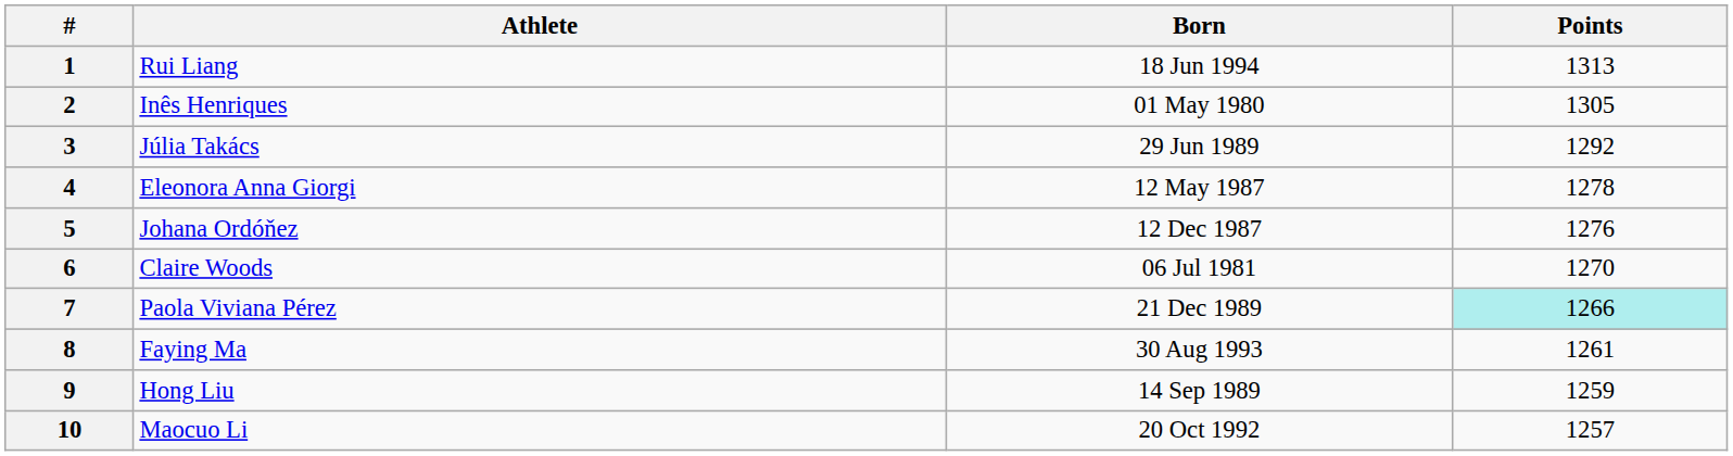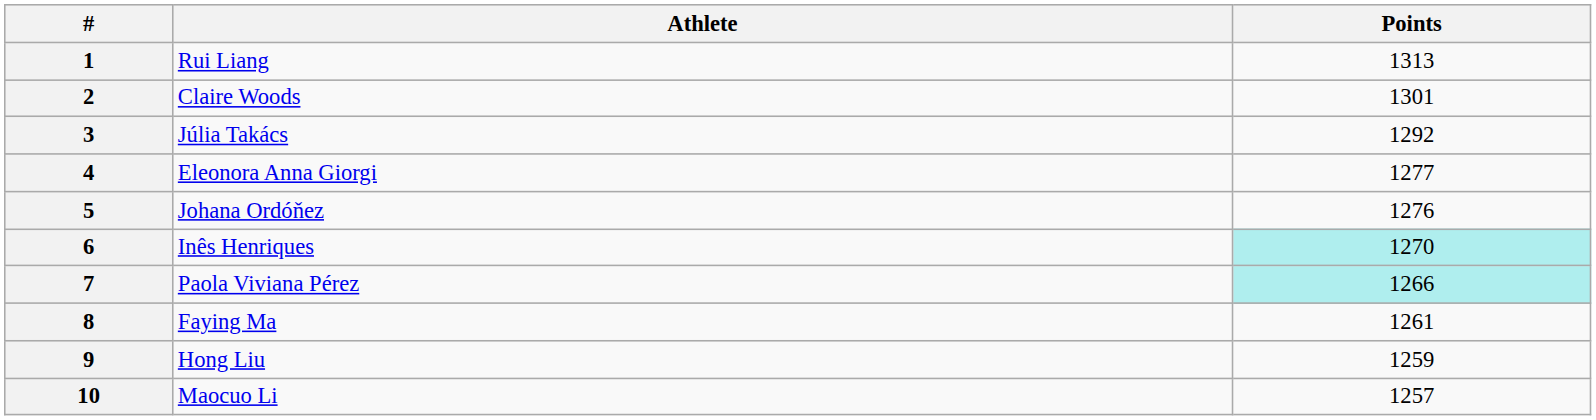 <table class="wikitable" width=80% style="font-size:90%; text-align:center;">
 <tr>
 <th>#</th>
 <th>Athlete</th>
-<th>Born</th>
 <th>Points</th>
 </tr>
 <tr>
 <th>1</th>
 <td align=left> <a href='#'>Rui Liang</a></td>
-<td>18 Jun 1994</td>
 <td>1313</td>
 </tr>
 <tr>
 <th>2</th>
-<td align=left> <a href='#'>Inês Henriques</a></td>
-<td>01 May 1980</td>
-<td>1305</td>
+<td align=left> <a href='#'>Claire Woods</a></td>
+<td>1301</td>
 </tr>
 <tr>
 <th>3</th>
 <td align=left> <a href='#'>Júlia Takács</a></td>
-<td>29 Jun 1989</td>
 <td>1292</td>
 </tr>
 <tr>
 <th>4</th>
 <td align=left> <a href='#'>Eleonora Anna Giorgi</a></td>
-<td>12 May 1987</td>
-<td>1278</td>
+<td>1277</td>
 </tr>
 <tr>
 <th>5</th>
 <td align=left> <a href='#'>Johana Ordóňez</a></td>
-<td>12 Dec 1987</td>
 <td>1276</td>
 </tr>
 <tr>
 <th>6</th>
-<td align=left> <a href='#'>Claire Woods</a></td>
-<td>06 Jul 1981</td>
-<td>1270</td>
+<td align=left> <a href='#'>Inês Henriques</a></td>
+<td style="background: paleturquoise;">1270</td>
 </tr>
 <tr>
 <th>7</th>
 <td align=left> <a href='#'>Paola Viviana Pérez</a></td>
-<td>21 Dec 1989</td>
 <td style="background: paleturquoise;">1266</td>
 </tr>
 <tr>
 <th>8</th>
 <td align=left> <a href='#'>Faying Ma</a></td>
-<td>30 Aug 1993</td>
 <td>1261</td>
 </tr>
 <tr>
 <th>9</th>
 <td align=left> <a href='#'>Hong Liu</a></td>
-<td>14 Sep 1989</td>
 <td>1259</td>
 </tr>
 <tr>
 <th>10</th>
 <td align=left> <a href='#'>Maocuo Li</a></td>
-<td>20 Oct 1992</td>
 <td>1257</td>
 </tr>
 </table>
